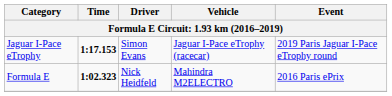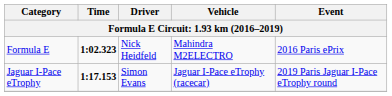 <table class="wikitable">
 <tr>
 <th>Category</th>
 <th>Time</th>
 <th>Driver</th>
 <th>Vehicle</th>
 <th>Event</th>
 </tr>
 <tr>
 <th colspan=5>Formula E Circuit: 1.93 km (2016–2019)</th>
 </tr>
 <tr>
+<td><a href='#'>Formula E</a></td>
+<td><strong>1:02.323</strong></td>
+<td><a href='#'>Nick Heidfeld</a></td>
+<td><a href='#'>Mahindra M2ELECTRO</a></td>
+<td><a href='#'>2016 Paris ePrix</a></td>
+</tr>
+<tr>
 <td><a href='#'>Jaguar I-Pace eTrophy</a></td>
 <td><strong>1:17.153</strong></td>
 <td><a href='#'>Simon Evans</a></td>
 <td><a href='#'>Jaguar I-Pace eTrophy (racecar)</a></td>
 <td><a href='#'>2019 Paris Jaguar I-Pace eTrophy round</a></td>
 </tr>
 <tr>
-<td><a href='#'>Formula E</a></td>
-<td><strong>1:02.323</strong></td>
-<td><a href='#'>Nick Heidfeld</a></td>
-<td><a href='#'>Mahindra M2ELECTRO</a></td>
-<td><a href='#'>2016 Paris ePrix</a></td>
-</tr>
-<tr>
 </tr>
 </table>
